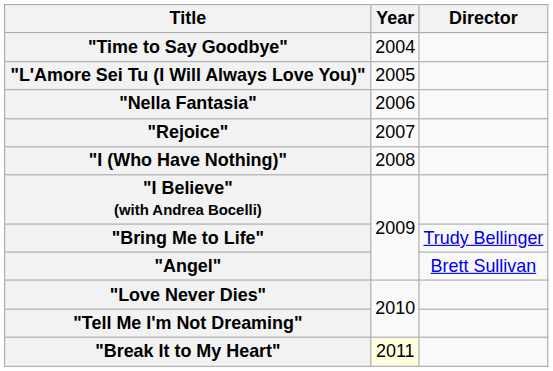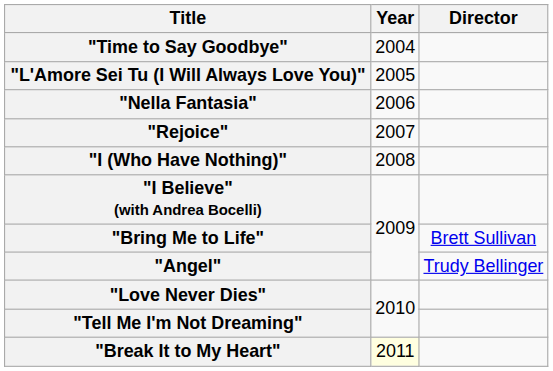 <table class="wikitable plainrowheaders" style="text-align:center;">
 <tr>
 <th scope="col" style="width:20em;">Title</th>
 <th scope="col" style="width:1em;">Year</th>
 <th scope="col">Director</th>
 </tr>
 <tr>
 <th scope="row">"Time to Say Goodbye"</th>
 <td>2004</td>
 <td></td>
 </tr>
 <tr>
 <th scope="row">"L'Amore Sei Tu (I Will Always Love You)"</th>
 <td>2005</td>
 <td></td>
 </tr>
 <tr>
 <th scope="row">"Nella Fantasia"</th>
 <td>2006</td>
 <td></td>
 </tr>
 <tr>
 <th scope="row">"Rejoice"</th>
 <td>2007</td>
 <td></td>
 </tr>
 <tr>
 <th scope="row">"I (Who Have Nothing)"</th>
 <td>2008</td>
 <td></td>
 </tr>
 <tr>
 <th scope="row">"I Believe"<br><small>(with Andrea Bocelli)</small></th>
 <td rowspan="3">2009</td>
 <td></td>
 </tr>
 <tr>
 <th scope="row">"Bring Me to Life"</th>
-<td><a href='#'>Trudy Bellinger</a></td>
+<td><a href='#'>Brett Sullivan</a></td>
 </tr>
 <tr>
 <th scope="row">"Angel"</th>
-<td><a href='#'>Brett Sullivan</a></td>
+<td><a href='#'>Trudy Bellinger</a></td>
 </tr>
 <tr>
 <th scope="row">"Love Never Dies"</th>
 <td rowspan="2">2010</td>
 <td></td>
 </tr>
 <tr>
 <th scope="row">"Tell Me I'm Not Dreaming"</th>
 <td></td>
 </tr>
 <tr>
 <th scope="row">"Break It to My Heart"</th>
 <td style="background: lightyellow;">2011</td>
 <td></td>
 </tr>
 </table>
